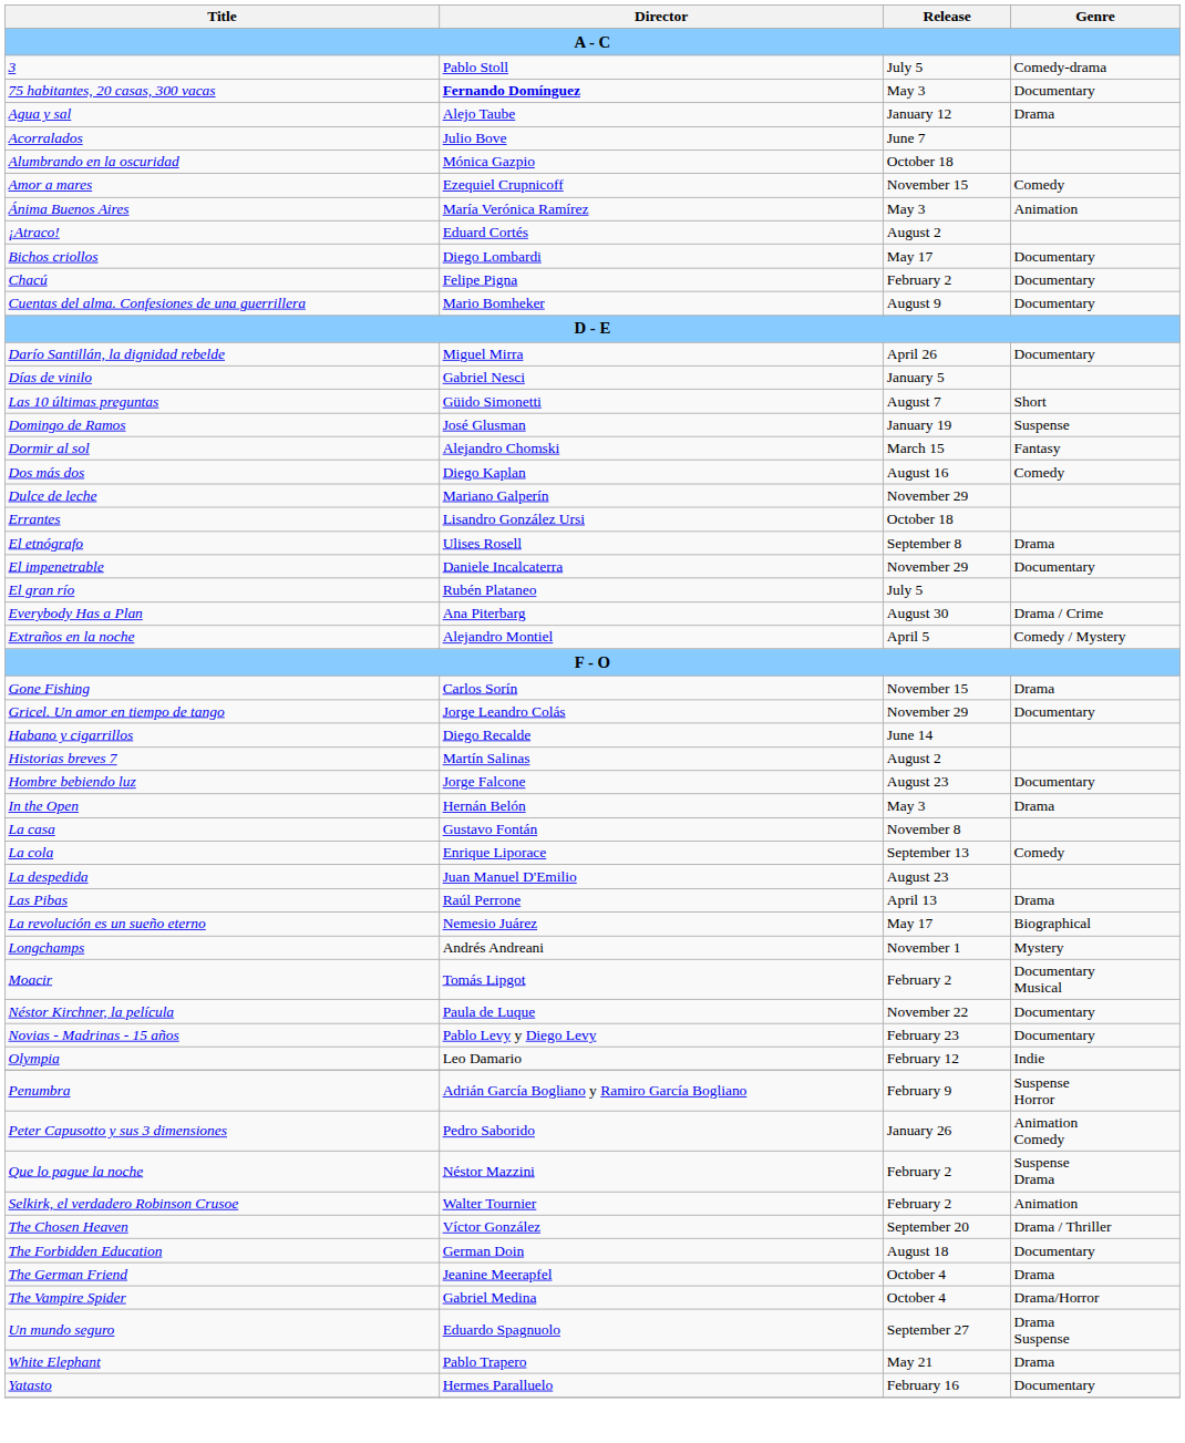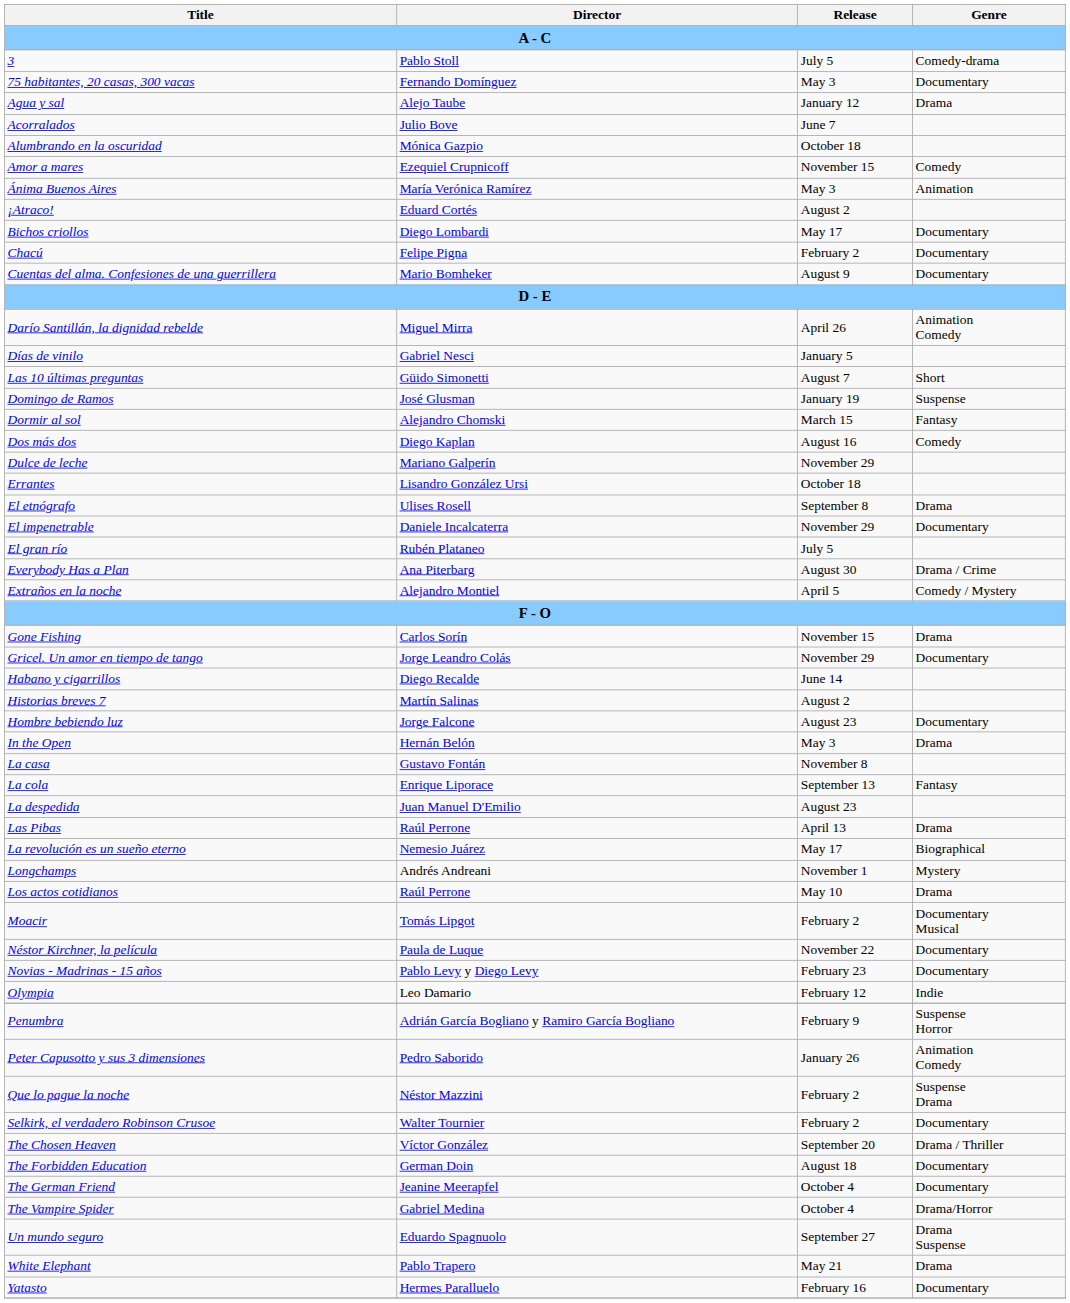 <table class="wikitable sortable" style="width:100%;">
 <tr>
 <th scope="col">Title</th>
 <th scope="col">Director</th>
 <th scope="col">Release</th>
 <th scope="col">Genre</th>
 </tr>
 <tr>
 <th colspan="4" style="background-color:#88ccff; font-size:110%;"><strong>A  -  C</strong></th>
 </tr>
 <tr>
 <td><em><a href='#'>3</a></em></td>
 <td><a href='#'>Pablo Stoll</a></td>
 <td>July 5</td>
 <td>Comedy-drama</td>
 </tr>
 <tr>
 <td><em><a href='#'>75 habitantes, 20 casas, 300 vacas</a></em></td>
-<td><strong><a href='#'>Fernando Domínguez</a></strong></td>
+<td><a href='#'>Fernando Domínguez</a></td>
 <td>May 3</td>
 <td>Documentary</td>
 </tr>
 <tr>
 <td><em><a href='#'>Agua y sal</a></em></td>
 <td><a href='#'>Alejo Taube</a></td>
 <td>January 12</td>
 <td>Drama</td>
 </tr>
 <tr>
 <td><em><a href='#'>Acorralados</a></em></td>
 <td><a href='#'>Julio Bove</a></td>
 <td>June 7</td>
 <td></td>
 </tr>
 <tr>
 <td><em><a href='#'>Alumbrando en la oscuridad</a></em></td>
 <td><a href='#'>Mónica Gazpio</a></td>
 <td>October 18</td>
 <td></td>
 </tr>
 <tr>
 <td><em><a href='#'>Amor a mares</a></em></td>
 <td><a href='#'>Ezequiel Crupnicoff</a></td>
 <td>November 15</td>
 <td>Comedy</td>
 </tr>
 <tr>
 <td><em><a href='#'>Ánima Buenos Aires</a></em></td>
 <td><a href='#'>María Verónica Ramírez</a></td>
 <td>May 3</td>
 <td>Animation</td>
 </tr>
 <tr>
 <td><em><a href='#'>¡Atraco!</a></em></td>
 <td><a href='#'>Eduard Cortés</a></td>
 <td>August 2</td>
 <td></td>
 </tr>
 <tr>
 <td><em><a href='#'>Bichos criollos</a></em></td>
 <td><a href='#'>Diego Lombardi</a></td>
 <td>May 17</td>
 <td>Documentary</td>
 </tr>
 <tr>
 <td><em><a href='#'>Chacú</a></em></td>
 <td><a href='#'>Felipe Pigna</a></td>
 <td>February 2</td>
 <td>Documentary</td>
 </tr>
 <tr>
 <td><em><a href='#'>Cuentas del alma. Confesiones de una guerrillera</a></em></td>
 <td><a href='#'>Mario Bomheker</a></td>
 <td>August 9</td>
 <td>Documentary</td>
 </tr>
 <tr>
 <th colspan="4" style="background-color:#88ccff; font-size:110%;"><strong>D  -  E</strong></th>
 </tr>
 <tr>
 <td><em><a href='#'>Darío Santillán, la dignidad rebelde</a></em></td>
 <td><a href='#'>Miguel Mirra</a></td>
 <td>April 26</td>
-<td>Documentary</td>
+<td>Animation<br>Comedy</td>
 </tr>
 <tr>
 <td><em><a href='#'>Días de vinilo</a></em></td>
 <td><a href='#'>Gabriel Nesci</a></td>
 <td>January 5</td>
 <td></td>
 </tr>
 <tr>
 <td><em><a href='#'>Las 10 últimas preguntas</a></em></td>
 <td><a href='#'>Güido Simonetti</a></td>
 <td>August 7</td>
 <td>Short</td>
 </tr>
 <tr>
 <td><em><a href='#'>Domingo de Ramos</a></em></td>
 <td><a href='#'>José Glusman</a></td>
 <td>January 19</td>
 <td>Suspense</td>
 </tr>
 <tr>
 <td><em><a href='#'>Dormir al sol</a></em></td>
 <td><a href='#'>Alejandro Chomski</a></td>
 <td>March 15</td>
 <td>Fantasy</td>
 </tr>
 <tr>
 <td><em><a href='#'>Dos más dos</a></em></td>
 <td><a href='#'>Diego Kaplan</a></td>
 <td>August 16</td>
 <td>Comedy</td>
 </tr>
 <tr>
 <td><em><a href='#'>Dulce de leche</a></em></td>
 <td><a href='#'>Mariano Galperín</a></td>
 <td>November 29</td>
 <td></td>
 </tr>
 <tr>
 <td><em><a href='#'>Errantes</a></em></td>
 <td><a href='#'>Lisandro González Ursi</a></td>
 <td>October 18</td>
 <td></td>
 </tr>
 <tr>
 <td><em><a href='#'>El etnógrafo</a></em></td>
 <td><a href='#'>Ulises Rosell</a></td>
 <td>September 8</td>
 <td>Drama</td>
 </tr>
 <tr>
 <td><em><a href='#'>El impenetrable</a></em></td>
 <td><a href='#'>Daniele Incalcaterra</a></td>
 <td>November 29</td>
 <td>Documentary</td>
 </tr>
 <tr>
 <td><em><a href='#'>El gran río</a></em></td>
 <td><a href='#'>Rubén Plataneo</a></td>
 <td>July 5</td>
 <td></td>
 </tr>
 <tr>
 <td><em><a href='#'>Everybody Has a Plan</a></em></td>
 <td><a href='#'>Ana Piterbarg</a></td>
 <td>August 30</td>
 <td>Drama / Crime</td>
 </tr>
 <tr>
 <td><em><a href='#'>Extraños en la noche</a></em></td>
 <td><a href='#'>Alejandro Montiel</a></td>
 <td>April 5</td>
 <td>Comedy / Mystery</td>
 </tr>
 <tr>
 <th colspan="4" style="background-color:#88ccff; font-size:110%;"><strong>F  -  O</strong></th>
 </tr>
 <tr>
 <td><em><a href='#'>Gone Fishing</a></em></td>
 <td><a href='#'>Carlos Sorín</a></td>
 <td>November 15</td>
 <td>Drama</td>
 </tr>
 <tr>
 <td><em><a href='#'>Gricel. Un amor en tiempo de tango</a></em></td>
 <td><a href='#'>Jorge Leandro Colás</a></td>
 <td>November 29</td>
 <td>Documentary</td>
 </tr>
 <tr>
 <td><em><a href='#'>Habano y cigarrillos</a></em></td>
 <td><a href='#'>Diego Recalde</a></td>
 <td>June 14</td>
 <td></td>
 </tr>
 <tr>
 <td><em><a href='#'>Historias breves 7</a></em></td>
 <td><a href='#'>Martín Salinas</a></td>
 <td>August 2</td>
 <td></td>
 </tr>
 <tr>
 <td><em><a href='#'>Hombre bebiendo luz</a></em></td>
 <td><a href='#'>Jorge Falcone</a></td>
 <td>August 23</td>
 <td>Documentary</td>
 </tr>
 <tr>
 <td><em><a href='#'>In the Open</a></em></td>
 <td><a href='#'>Hernán Belón</a></td>
 <td>May 3</td>
 <td>Drama</td>
 </tr>
 <tr>
 <td><em><a href='#'>La casa</a></em></td>
 <td><a href='#'>Gustavo Fontán</a></td>
 <td>November 8</td>
 <td></td>
 </tr>
 <tr>
 <td><em><a href='#'>La cola</a></em></td>
 <td><a href='#'>Enrique Liporace</a></td>
 <td>September 13</td>
-<td>Comedy</td>
+<td>Fantasy</td>
 </tr>
 <tr>
 <td><em><a href='#'>La despedida</a></em></td>
 <td><a href='#'>Juan Manuel D'Emilio</a></td>
 <td>August 23</td>
 <td></td>
 </tr>
 <tr>
 <td><em><a href='#'>Las Pibas</a></em></td>
 <td><a href='#'>Raúl Perrone</a></td>
 <td>April 13</td>
 <td>Drama</td>
 </tr>
 <tr>
 <td><em><a href='#'>La revolución es un sueño eterno</a></em></td>
 <td><a href='#'>Nemesio Juárez</a></td>
 <td>May 17</td>
 <td>Biographical</td>
 </tr>
 <tr>
 <td><em><a href='#'>Longchamps</a></em></td>
 <td>Andrés Andreani</td>
 <td>November 1</td>
 <td>Mystery</td>
+</tr>
+<tr>
+<td><em><a href='#'>Los actos cotidianos</a></em></td>
+<td><a href='#'>Raúl Perrone</a></td>
+<td>May 10</td>
+<td>Drama</td>
 </tr>
 <tr>
 <td><em><a href='#'>Moacir</a></em></td>
 <td><a href='#'>Tomás Lipgot</a></td>
 <td>February 2</td>
 <td>Documentary<br>Musical</td>
 </tr>
 <tr>
 <td><em><a href='#'>Néstor Kirchner, la película</a></em></td>
 <td><a href='#'>Paula de Luque</a></td>
 <td>November 22</td>
 <td>Documentary</td>
 </tr>
 <tr>
 <td><em><a href='#'>Novias - Madrinas - 15 años</a></em></td>
 <td><a href='#'>Pablo Levy</a> y <a href='#'>Diego Levy</a></td>
 <td>February 23</td>
 <td>Documentary</td>
 </tr>
 <tr>
 <td><em><a href='#'>Olympia</a></em></td>
 <td>Leo Damario</td>
 <td>February 12</td>
 <td>Indie</td>
 </tr>
 <tr ! colspan="4" style="background-color:#88ccff; font-size:110%;" | >
 </tr>
 <tr>
 <td><em><a href='#'>Penumbra</a></em></td>
 <td><a href='#'>Adrián García Bogliano</a> y <a href='#'>Ramiro García Bogliano</a></td>
 <td>February 9</td>
 <td>Suspense<br>Horror</td>
 </tr>
 <tr>
 <td><em><a href='#'>Peter Capusotto y sus 3 dimensiones</a></em></td>
 <td><a href='#'>Pedro Saborido</a></td>
 <td>January 26</td>
 <td>Animation<br>Comedy</td>
 </tr>
 <tr>
 <td><em><a href='#'>Que lo pague la noche</a></em></td>
 <td><a href='#'>Néstor Mazzini</a></td>
 <td>February 2</td>
 <td>Suspense<br>Drama</td>
 </tr>
 <tr>
 <td><em><a href='#'>Selkirk, el verdadero Robinson Crusoe</a></em></td>
 <td><a href='#'>Walter Tournier</a></td>
 <td>February 2</td>
-<td>Animation</td>
+<td>Documentary</td>
 </tr>
 <tr>
 <td><em><a href='#'>The Chosen Heaven</a></em></td>
 <td><a href='#'>Víctor González</a></td>
 <td>September 20</td>
 <td>Drama / Thriller</td>
 </tr>
 <tr>
 <td><em><a href='#'>The Forbidden Education</a></em></td>
 <td><a href='#'>German Doin</a></td>
 <td>August 18</td>
 <td>Documentary</td>
 </tr>
 <tr>
 <td><em><a href='#'>The German Friend</a></em></td>
 <td><a href='#'>Jeanine Meerapfel</a></td>
 <td>October 4</td>
-<td>Drama</td>
+<td>Documentary</td>
 </tr>
 <tr>
 <td><em><a href='#'>The Vampire Spider</a></em></td>
 <td><a href='#'>Gabriel Medina</a></td>
 <td>October 4</td>
 <td>Drama/Horror</td>
 </tr>
 <tr>
 <td><em><a href='#'>Un mundo seguro</a></em></td>
 <td><a href='#'>Eduardo Spagnuolo</a></td>
 <td>September 27</td>
 <td>Drama<br>Suspense</td>
 </tr>
 <tr>
 <td><em><a href='#'>White Elephant</a></em></td>
 <td><a href='#'>Pablo Trapero</a></td>
 <td>May 21</td>
 <td>Drama</td>
 </tr>
 <tr>
 <td><em><a href='#'>Yatasto</a></em></td>
 <td><a href='#'>Hermes Paralluelo</a></td>
 <td>February 16</td>
 <td>Documentary</td>
 </tr>
 <tr>
 </tr>
 </table>
